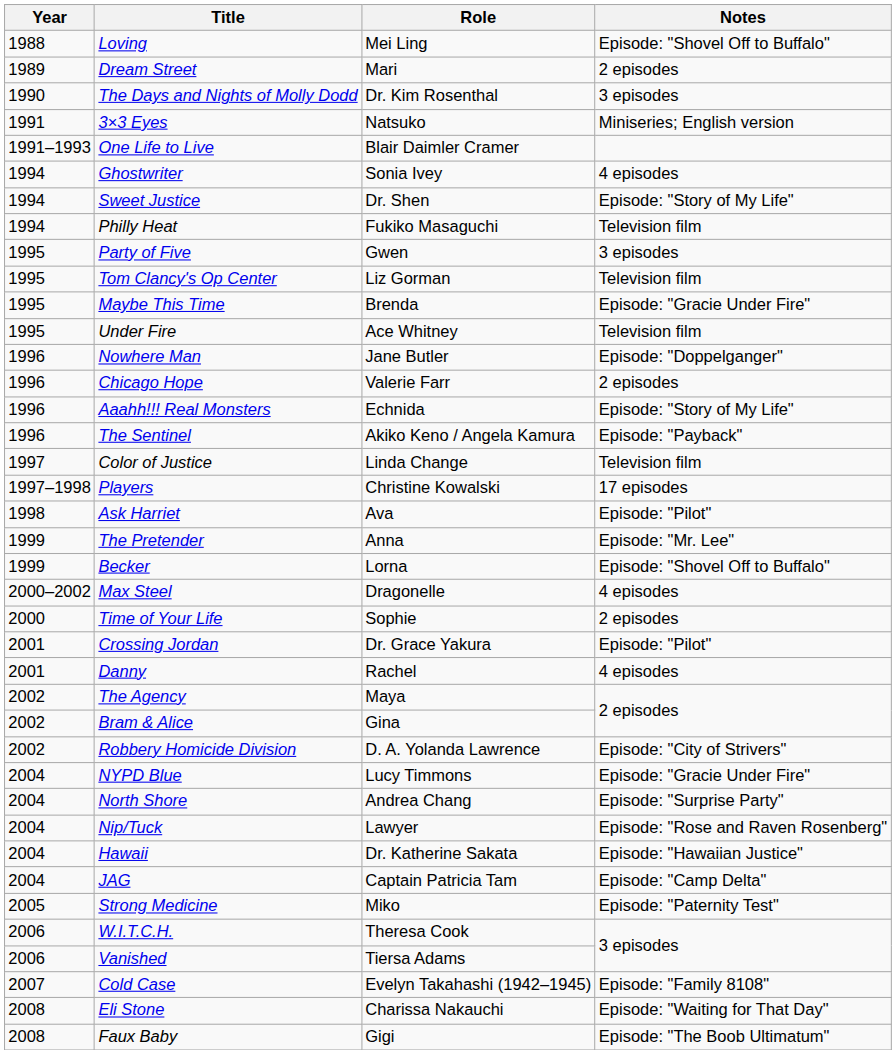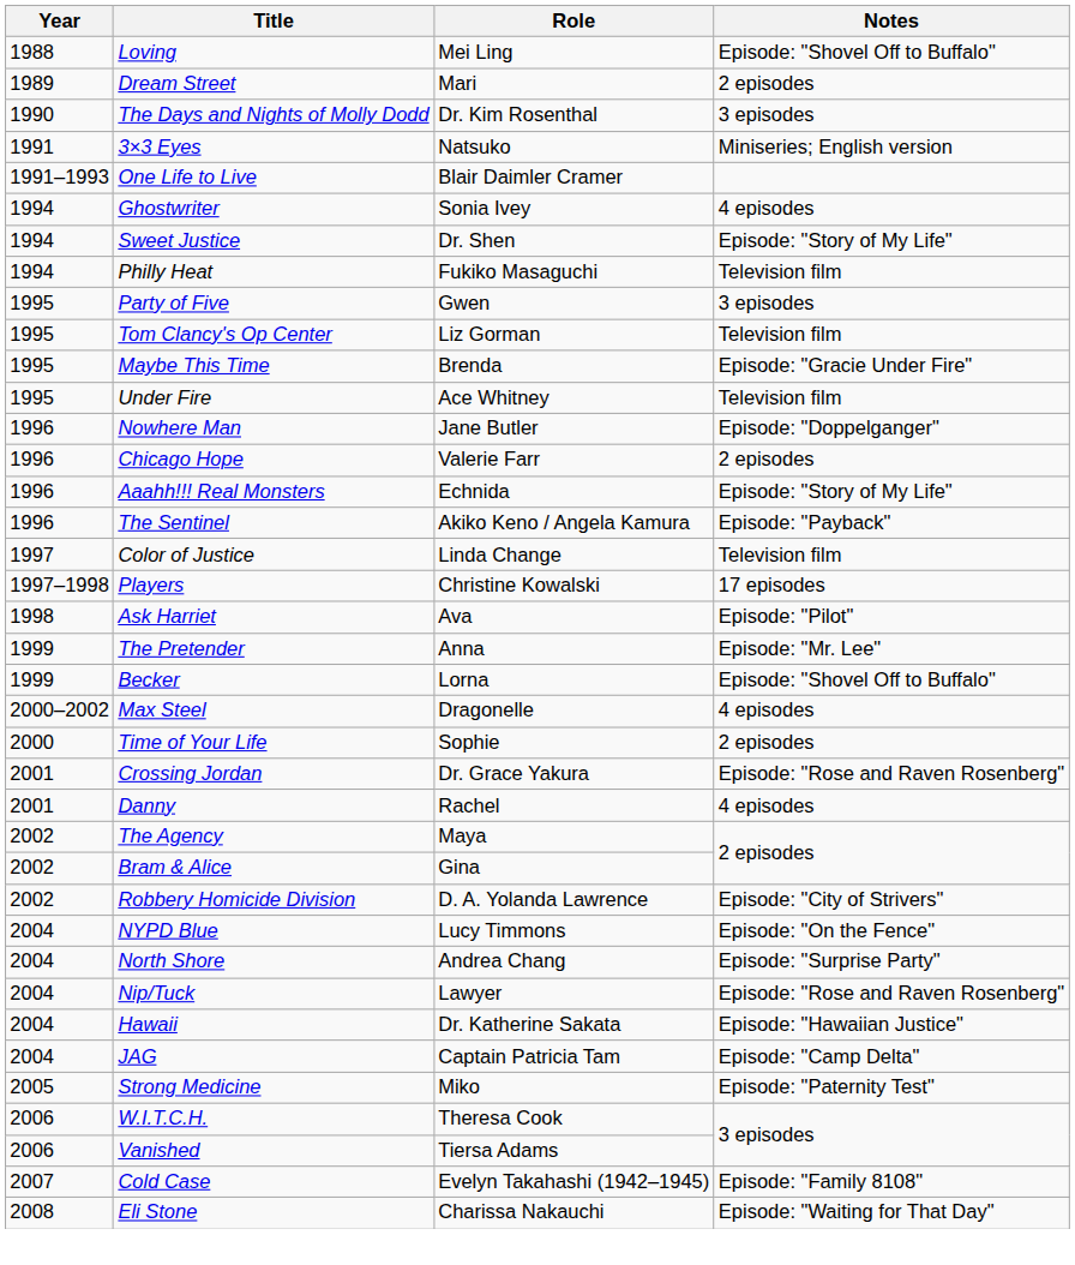 <table class="wikitable sortable">
 <tr>
 <th>Year</th>
 <th>Title</th>
 <th>Role</th>
 <th>Notes</th>
 </tr>
 <tr>
 <td>1988</td>
 <td><a href='#'><em>Loving</em></a></td>
 <td>Mei Ling</td>
 <td>Episode: "Shovel Off to Buffalo"</td>
 </tr>
 <tr>
 <td>1989</td>
 <td><a href='#'><em>Dream Street</em></a></td>
 <td>Mari</td>
 <td>2 episodes</td>
 </tr>
 <tr>
 <td>1990</td>
 <td><em><a href='#'>The Days and Nights of Molly Dodd</a></em></td>
 <td>Dr. Kim Rosenthal</td>
 <td>3 episodes</td>
 </tr>
 <tr>
 <td>1991</td>
 <td><em><a href='#'>3×3 Eyes</a></em></td>
 <td>Natsuko</td>
 <td>Miniseries; English version</td>
 </tr>
 <tr>
 <td>1991–1993</td>
 <td><em><a href='#'>One Life to Live</a></em></td>
 <td>Blair Daimler Cramer</td>
 <td></td>
 </tr>
 <tr>
 <td>1994</td>
 <td><a href='#'><em>Ghostwriter</em></a></td>
 <td>Sonia Ivey</td>
 <td>4 episodes</td>
 </tr>
 <tr>
 <td>1994</td>
 <td><em><a href='#'>Sweet Justice</a></em></td>
 <td>Dr. Shen</td>
 <td>Episode: "Story of My Life"</td>
 </tr>
 <tr>
 <td>1994</td>
 <td><em>Philly Heat</em></td>
 <td>Fukiko Masaguchi</td>
 <td>Television film</td>
 </tr>
 <tr>
 <td>1995</td>
 <td><em><a href='#'>Party of Five</a></em></td>
 <td>Gwen</td>
 <td>3 episodes</td>
 </tr>
 <tr>
 <td>1995</td>
 <td><a href='#'><em>Tom Clancy's Op Center</em></a></td>
 <td>Liz Gorman</td>
 <td>Television film</td>
 </tr>
 <tr>
 <td>1995</td>
 <td><a href='#'><em>Maybe This Time</em></a></td>
 <td>Brenda</td>
 <td>Episode: "Gracie Under Fire"</td>
 </tr>
 <tr>
 <td>1995</td>
 <td><em>Under Fire</em></td>
 <td>Ace Whitney</td>
 <td>Television film</td>
 </tr>
 <tr>
 <td>1996</td>
 <td><a href='#'><em>Nowhere Man</em></a></td>
 <td>Jane Butler</td>
 <td>Episode: "Doppelganger"</td>
 </tr>
 <tr>
 <td>1996</td>
 <td><em><a href='#'>Chicago Hope</a></em></td>
 <td>Valerie Farr</td>
 <td>2 episodes</td>
 </tr>
 <tr>
 <td>1996</td>
 <td><em><a href='#'>Aaahh!!! Real Monsters</a></em></td>
 <td>Echnida</td>
 <td>Episode: "Story of My Life"</td>
 </tr>
 <tr>
 <td>1996</td>
 <td><a href='#'><em>The Sentinel</em></a></td>
 <td>Akiko Keno / Angela Kamura</td>
 <td>Episode: "Payback"</td>
 </tr>
 <tr>
 <td>1997</td>
 <td><em>Color of Justice</em></td>
 <td>Linda Change</td>
 <td>Television film</td>
 </tr>
 <tr>
 <td>1997–1998</td>
 <td><a href='#'><em>Players</em></a></td>
 <td>Christine Kowalski</td>
 <td>17 episodes</td>
 </tr>
 <tr>
 <td>1998</td>
 <td><em><a href='#'>Ask Harriet</a></em></td>
 <td>Ava</td>
 <td>Episode: "Pilot"</td>
 </tr>
 <tr>
 <td>1999</td>
 <td><a href='#'><em>The Pretender</em></a></td>
 <td>Anna</td>
 <td>Episode: "Mr. Lee"</td>
 </tr>
 <tr>
 <td>1999</td>
 <td><a href='#'><em>Becker</em></a></td>
 <td>Lorna</td>
 <td>Episode: "Shovel Off to Buffalo"</td>
 </tr>
 <tr>
 <td>2000–2002</td>
 <td><a href='#'><em>Max Steel</em></a></td>
 <td>Dragonelle</td>
 <td>4 episodes</td>
 </tr>
 <tr>
 <td>2000</td>
 <td><a href='#'><em>Time of Your Life</em></a></td>
 <td>Sophie</td>
 <td>2 episodes</td>
 </tr>
 <tr>
 <td>2001</td>
 <td><em><a href='#'>Crossing Jordan</a></em></td>
 <td>Dr. Grace Yakura</td>
-<td>Episode: "Pilot"</td>
+<td>Episode: "Rose and Raven Rosenberg"</td>
 </tr>
 <tr>
 <td>2001</td>
 <td><a href='#'><em>Danny</em></a></td>
 <td>Rachel</td>
 <td>4 episodes</td>
 </tr>
 <tr>
 <td>2002</td>
 <td><a href='#'><em>The Agency</em></a></td>
 <td>Maya</td>
 <td rowspan="2">2 episodes</td>
 </tr>
 <tr>
 <td>2002</td>
 <td><em><a href='#'>Bram & Alice</a></em></td>
 <td>Gina</td>
 </tr>
 <tr>
 <td>2002</td>
 <td><em><a href='#'>Robbery Homicide Division</a></em></td>
 <td>D. A. Yolanda Lawrence</td>
 <td>Episode: "City of Strivers"</td>
 </tr>
 <tr>
 <td>2004</td>
 <td><em><a href='#'>NYPD Blue</a></em></td>
 <td>Lucy Timmons</td>
-<td>Episode: "Gracie Under Fire"</td>
+<td>Episode: "On the Fence"</td>
 </tr>
 <tr>
 <td>2004</td>
 <td><a href='#'><em>North Shore</em></a></td>
 <td>Andrea Chang</td>
 <td>Episode: "Surprise Party"</td>
 </tr>
 <tr>
 <td>2004</td>
 <td><em><a href='#'>Nip/Tuck</a></em></td>
 <td>Lawyer</td>
 <td>Episode: "Rose and Raven Rosenberg"</td>
 </tr>
 <tr>
 <td>2004</td>
 <td><a href='#'><em>Hawaii</em></a></td>
 <td>Dr. Katherine Sakata</td>
 <td>Episode: "Hawaiian Justice"</td>
 </tr>
 <tr>
 <td>2004</td>
 <td><a href='#'><em>JAG</em></a></td>
 <td>Captain Patricia Tam</td>
 <td>Episode: "Camp Delta"</td>
 </tr>
 <tr>
 <td>2005</td>
 <td><em><a href='#'>Strong Medicine</a></em></td>
 <td>Miko</td>
 <td>Episode: "Paternity Test"</td>
 </tr>
 <tr>
 <td>2006</td>
 <td><a href='#'><em>W.I.T.C.H.</em></a></td>
 <td>Theresa Cook</td>
 <td rowspan="2">3 episodes</td>
 </tr>
 <tr>
 <td>2006</td>
 <td><a href='#'><em>Vanished</em></a></td>
 <td>Tiersa Adams</td>
 </tr>
 <tr>
 <td>2007</td>
 <td><em><a href='#'>Cold Case</a></em></td>
 <td>Evelyn Takahashi (1942–1945)</td>
 <td>Episode: "Family 8108"</td>
 </tr>
 <tr>
 <td>2008</td>
 <td><em><a href='#'>Eli Stone</a></em></td>
 <td>Charissa Nakauchi</td>
 <td>Episode: "Waiting for That Day"</td>
 </tr>
-<tr>
-<td>2008</td>
-<td><em>Faux Baby</em></td>
-<td>Gigi</td>
-<td>Episode: "The Boob Ultimatum"</td>
-</tr>
 </table>
